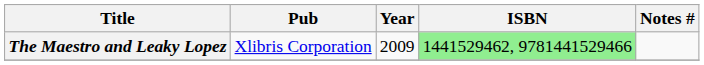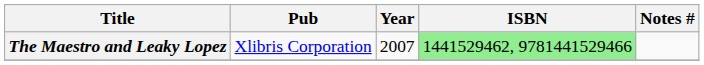 <table class="wikitable plainrowheaders sortable">
 <tr>
 <th scope="col">Title</th>
 <th scope="col">Pub</th>
 <th scope="col">Year</th>
 <th scope="col">ISBN</th>
 <th scope="col" class="unsortable">Notes #</th>
 </tr>
 <tr>
 <th scope="row"><em>The Maestro and Leaky Lopez</em></th>
 <td><a href='#'>Xlibris Corporation</a></td>
-<td>2009</td>
+<td>2007</td>
 <td style="background: lightgreen;">1441529462, 9781441529466</td>
 <td></td>
 </tr>
 <tr>
 </tr>
 </table>
